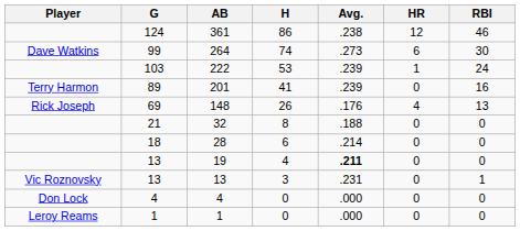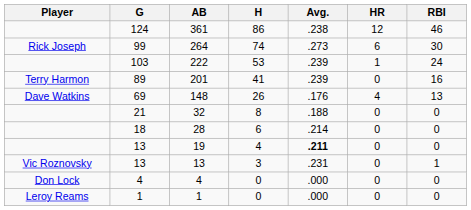 <table class="wikitable sortable">
 <tr>
 <th bgcolor="#DDDDFF" width="16%">Player</th>
 <th bgcolor="#DDDDFF" width="9%">G</th>
 <th bgcolor="#DDDDFF" width="9%">AB</th>
 <th bgcolor="#DDDDFF" width="9%">H</th>
 <th bgcolor="#DDDDFF" width="9%">Avg.</th>
 <th bgcolor="#DDDDFF" width="9%">HR</th>
 <th bgcolor="#DDDDFF" width="9%">RBI</th>
 </tr>
 <tr align="center">
 <td></td>
 <td>124</td>
 <td>361</td>
 <td>86</td>
 <td>.238</td>
 <td>12</td>
 <td>46</td>
 </tr>
 <tr align="center">
-<td><a href='#'>Dave Watkins</a></td>
+<td><a href='#'>Rick Joseph</a></td>
 <td>99</td>
 <td>264</td>
 <td>74</td>
 <td>.273</td>
 <td>6</td>
 <td>30</td>
 </tr>
 <tr align=center>
 <td></td>
 <td>103</td>
 <td>222</td>
 <td>53</td>
 <td>.239</td>
 <td>1</td>
 <td>24</td>
 </tr>
 <tr align="center">
 <td><a href='#'>Terry Harmon</a></td>
 <td>89</td>
 <td>201</td>
 <td>41</td>
 <td>.239</td>
 <td>0</td>
 <td>16</td>
 </tr>
 <tr align=center>
-<td><a href='#'>Rick Joseph</a></td>
+<td><a href='#'>Dave Watkins</a></td>
 <td>69</td>
 <td>148</td>
 <td>26</td>
 <td>.176</td>
 <td>4</td>
 <td>13</td>
 </tr>
 <tr align=center>
 <td></td>
 <td>21</td>
 <td>32</td>
 <td>8</td>
 <td>.188</td>
 <td>0</td>
 <td>0</td>
 </tr>
 <tr align="center">
 <td></td>
 <td>18</td>
 <td>28</td>
 <td>6</td>
 <td>.214</td>
 <td>0</td>
 <td>0</td>
 </tr>
 <tr align="center">
 <td></td>
 <td>13</td>
 <td>19</td>
 <td>4</td>
 <td><strong>.211</strong></td>
 <td>0</td>
 <td>0</td>
 </tr>
 <tr align="center">
 <td><a href='#'>Vic Roznovsky</a></td>
 <td>13</td>
 <td>13</td>
 <td>3</td>
 <td>.231</td>
 <td>0</td>
 <td>1</td>
 </tr>
 <tr align=center>
 <td><a href='#'>Don Lock</a></td>
 <td>4</td>
 <td>4</td>
 <td>0</td>
 <td>.000</td>
 <td>0</td>
 <td>0</td>
 </tr>
 <tr align=center>
 <td><a href='#'>Leroy Reams</a></td>
 <td>1</td>
 <td>1</td>
 <td>0</td>
 <td>.000</td>
 <td>0</td>
 <td>0</td>
 </tr>
 </table>
